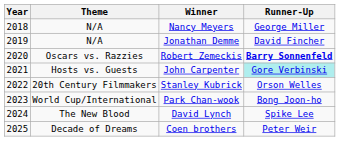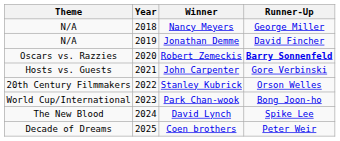 <table class="wikitable" style="text-align: center;">
 <tr>
+<th>Theme</th>
 <th>Year</th>
-<th>Theme</th>
 <th>Winner</th>
 <th>Runner-Up</th>
 </tr>
 <tr>
+<td>N/A</td>
 <td>2018</td>
-<td>N/A</td>
 <td><a href='#'>Nancy Meyers</a></td>
 <td><a href='#'>George Miller</a></td>
 </tr>
 <tr>
+<td>N/A</td>
 <td>2019</td>
-<td>N/A</td>
 <td><a href='#'>Jonathan Demme</a></td>
 <td><a href='#'>David Fincher</a></td>
 </tr>
 <tr>
+<td>Oscars vs. Razzies</td>
 <td>2020</td>
-<td>Oscars vs. Razzies</td>
 <td><a href='#'>Robert Zemeckis</a></td>
 <td><strong><a href='#'>Barry Sonnenfeld</a></strong></td>
 </tr>
 <tr>
+<td>Hosts vs. Guests</td>
 <td>2021</td>
-<td>Hosts vs. Guests</td>
 <td><a href='#'>John Carpenter</a></td>
-<td style="background: paleturquoise;"><a href='#'>Gore Verbinski</a></td>
+<td><a href='#'>Gore Verbinski</a></td>
 </tr>
 <tr>
+<td>20th Century Filmmakers</td>
 <td>2022</td>
-<td>20th Century Filmmakers</td>
 <td><a href='#'>Stanley Kubrick</a></td>
 <td><a href='#'>Orson Welles</a></td>
 </tr>
 <tr>
+<td>World Cup/International</td>
 <td>2023</td>
-<td>World Cup/International</td>
 <td><a href='#'>Park Chan-wook</a></td>
 <td><a href='#'>Bong Joon-ho</a></td>
 </tr>
 <tr>
+<td>The New Blood</td>
 <td>2024</td>
-<td>The New Blood</td>
 <td><a href='#'>David Lynch</a></td>
 <td><a href='#'>Spike Lee</a></td>
 </tr>
 <tr>
+<td>Decade of Dreams</td>
 <td>2025</td>
-<td>Decade of Dreams</td>
 <td><a href='#'>Coen brothers</a></td>
 <td><a href='#'>Peter Weir</a></td>
 </tr>
 </table>
